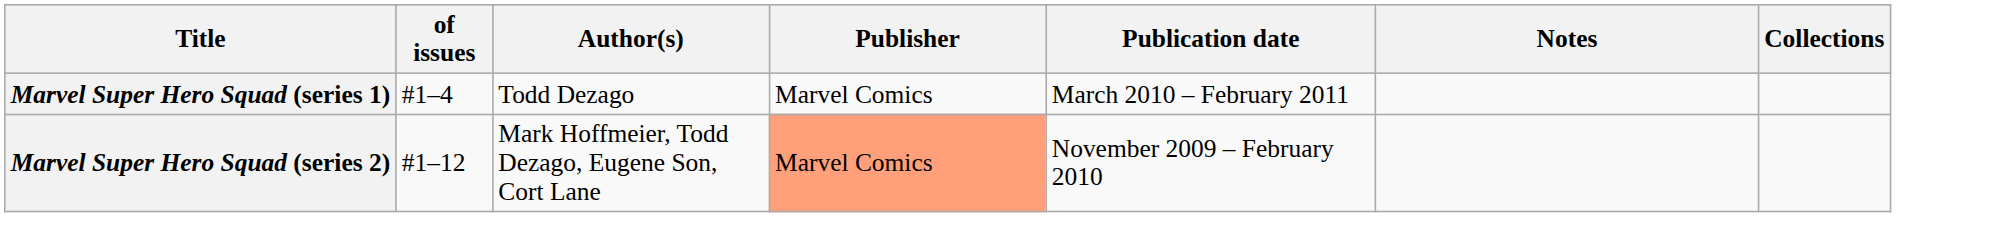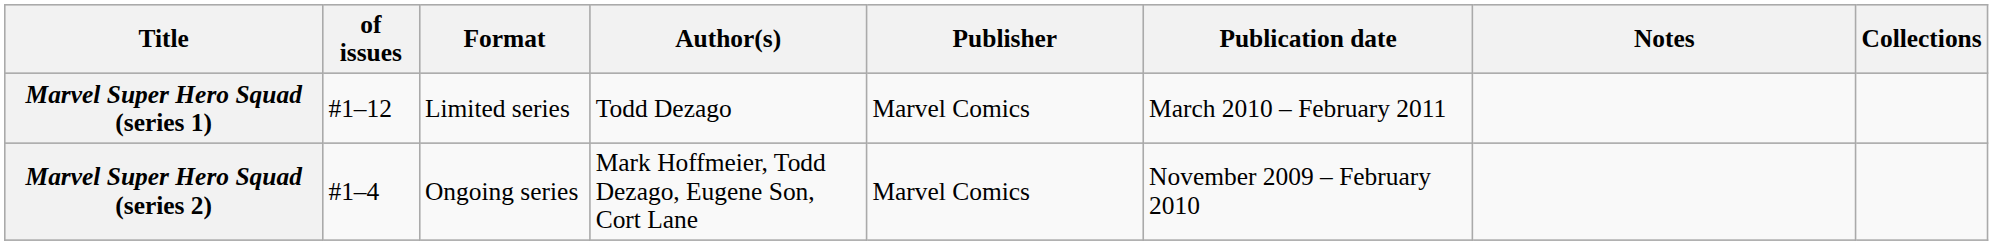 <table class="wikitable">
 <tr>
 <th>Title</th>
 <th style="width:40pt"> of issues</th>
+<th style="width:75pt">Format</th>
 <th style="width:125pt">Author(s)</th>
 <th style="width:125pt">Publisher</th>
 <th style="width:150pt">Publication date</th>
 <th style="width:175pt">Notes</th>
 <th>Collections</th>
 </tr>
 <tr>
 <th><em>Marvel Super Hero Squad</em> (series 1)</th>
-<td>#1–4</td>
+<td>#1–12</td>
+<td>Limited series</td>
 <td>Todd Dezago</td>
 <td>Marvel Comics</td>
 <td>March 2010 – February 2011</td>
 <td></td>
 <td></td>
 </tr>
 <tr>
 <th><em>Marvel Super Hero Squad</em> (series 2)</th>
-<td>#1–12</td>
+<td>#1–4</td>
+<td>Ongoing series</td>
 <td>Mark Hoffmeier, Todd Dezago, Eugene Son, Cort Lane</td>
-<td style="background: lightsalmon;">Marvel Comics</td>
+<td>Marvel Comics</td>
 <td>November 2009 – February 2010</td>
 <td></td>
 <td></td>
 </tr>
 </table>
